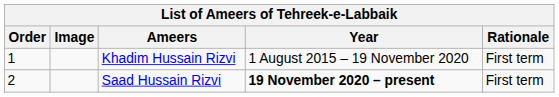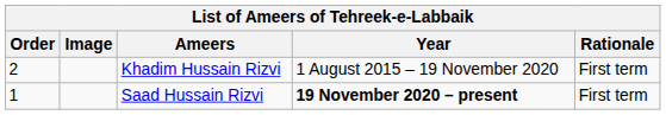 <table class="wikitable sortable" style="min-width:40em">
 <tr>
 <th colspan="5">List of Ameers of Tehreek-e-Labbaik</th>
 </tr>
 <tr>
 <th>Order</th>
 <th>Image</th>
 <th>Ameers</th>
 <th>Year</th>
 <th>Rationale</th>
 </tr>
 <tr>
-<td>1</td>
+<td>2</td>
 <td></td>
 <td><a href='#'>Khadim Hussain Rizvi</a></td>
 <td>1 August 2015 – 19 November 2020</td>
 <td>First term</td>
 </tr>
 <tr>
-<td>2</td>
+<td>1</td>
 <td></td>
 <td><a href='#'>Saad Hussain Rizvi</a></td>
 <td><strong>19 November 2020 – present</strong></td>
 <td>First term</td>
 </tr>
 </table>
